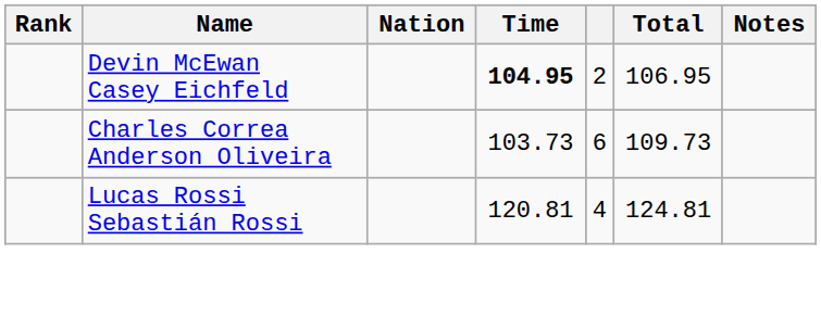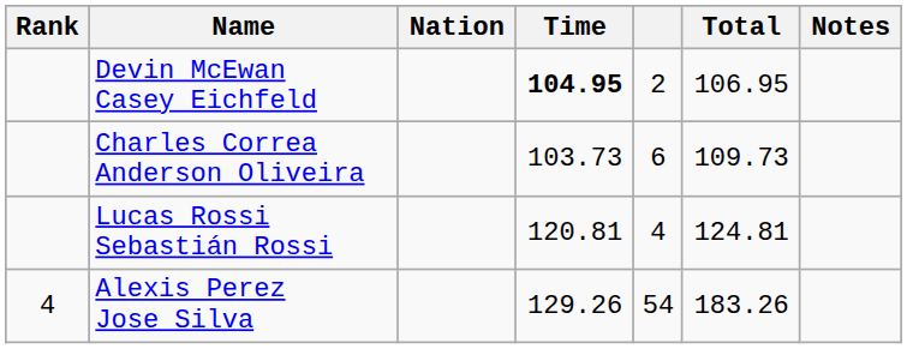 <table class="wikitable" style="text-align:center" width=50%>
 <tr>
 <th>Rank</th>
 <th>Name</th>
 <th>Nation</th>
 <th>Time</th>
 <th></th>
 <th>Total</th>
 <th>Notes</th>
 </tr>
 <tr>
 <td></td>
 <td align=left><a href='#'>Devin McEwan</a><br><a href='#'>Casey Eichfeld</a></td>
 <td align=left></td>
 <td><strong>104.95</strong></td>
 <td>2</td>
 <td>106.95</td>
 <td></td>
 </tr>
 <tr>
 <td></td>
 <td align=left><a href='#'>Charles Correa</a><br><a href='#'>Anderson Oliveira</a></td>
 <td align=left></td>
 <td>103.73</td>
 <td>6</td>
 <td>109.73</td>
 <td></td>
 </tr>
 <tr>
 <td></td>
 <td align=left><a href='#'>Lucas Rossi</a><br><a href='#'>Sebastián Rossi</a></td>
 <td align=left></td>
 <td>120.81</td>
 <td>4</td>
 <td>124.81</td>
 <td></td>
 </tr>
+<tr>
+<td>4</td>
+<td align=left><a href='#'>Alexis Perez</a><br><a href='#'>Jose Silva</a></td>
+<td align=left></td>
+<td>129.26</td>
+<td>54</td>
+<td>183.26</td>
+<td></td>
+</tr>
 </table>
